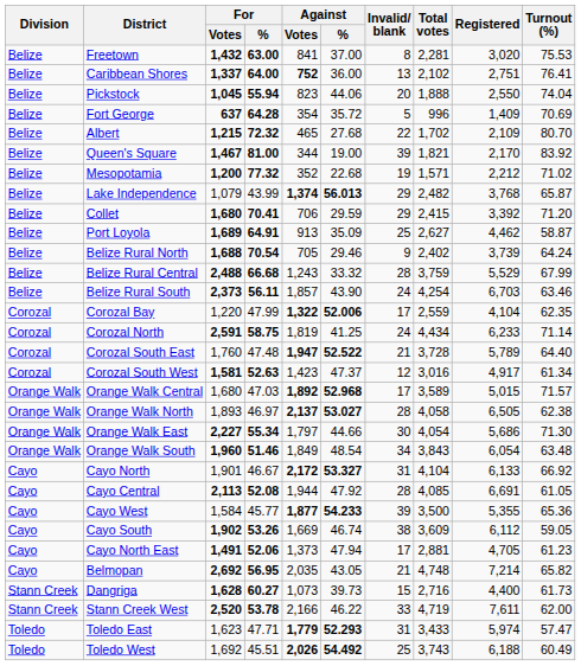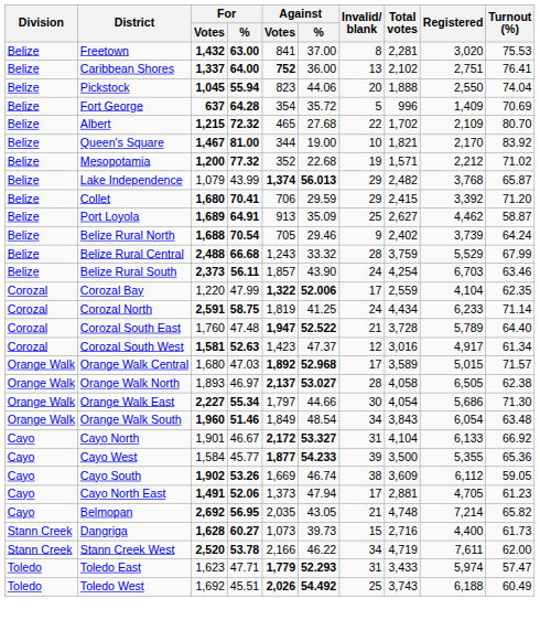 <table class="wikitable sortable" style=text-align:right>
 <tr>
 <th rowspan=2>Division</th>
 <th rowspan=2>District</th>
 <th colspan=2>For</th>
 <th colspan=2>Against</th>
 <th rowspan=2>Invalid/<br>blank</th>
 <th rowspan=2>Total<br>votes</th>
 <th rowspan=2>Registered</th>
 <th rowspan=2>Turnout<br>(%)</th>
 </tr>
 <tr>
 <th>Votes</th>
 <th>%</th>
 <th>Votes</th>
 <th>%</th>
 </tr>
 <tr>
 <td align=left><a href='#'>Belize</a></td>
 <td align=left><a href='#'>Freetown</a></td>
 <td><strong>1,432</strong></td>
 <td><strong>63.00</strong></td>
 <td>841</td>
 <td>37.00</td>
 <td>8</td>
 <td>2,281</td>
 <td>3,020</td>
 <td>75.53</td>
 </tr>
 <tr>
 <td align=left><a href='#'>Belize</a></td>
 <td align=left><a href='#'>Caribbean Shores</a></td>
 <td><strong>1,337</strong></td>
 <td><strong>64.00</strong></td>
 <td><strong>752</strong></td>
 <td>36.00</td>
 <td>13</td>
 <td>2,102</td>
 <td>2,751</td>
 <td>76.41</td>
 </tr>
 <tr>
 <td align=left><a href='#'>Belize</a></td>
 <td align=left><a href='#'>Pickstock</a></td>
 <td><strong>1,045</strong></td>
 <td><strong>55.94</strong></td>
 <td>823</td>
 <td>44.06</td>
 <td>20</td>
 <td>1,888</td>
 <td>2,550</td>
 <td>74.04</td>
 </tr>
 <tr>
 <td align=left><a href='#'>Belize</a></td>
 <td align=left><a href='#'>Fort George</a></td>
 <td><strong>637</strong></td>
 <td><strong>64.28</strong></td>
 <td>354</td>
 <td>35.72</td>
 <td>5</td>
 <td>996</td>
 <td>1,409</td>
 <td>70.69</td>
 </tr>
 <tr>
 <td align=left><a href='#'>Belize</a></td>
 <td align=left><a href='#'>Albert</a></td>
 <td><strong>1,215</strong></td>
 <td><strong>72.32</strong></td>
 <td>465</td>
 <td>27.68</td>
 <td>22</td>
 <td>1,702</td>
 <td>2,109</td>
 <td>80.70</td>
 </tr>
 <tr>
 <td align=left><a href='#'>Belize</a></td>
 <td align=left><a href='#'>Queen's Square</a></td>
 <td><strong>1,467</strong></td>
 <td><strong>81.00</strong></td>
 <td>344</td>
 <td>19.00</td>
-<td>39</td>
+<td>10</td>
 <td>1,821</td>
 <td>2,170</td>
 <td>83.92</td>
 </tr>
 <tr>
 <td align=left><a href='#'>Belize</a></td>
 <td align=left><a href='#'>Mesopotamia</a></td>
 <td><strong>1,200</strong></td>
 <td><strong>77.32</strong></td>
 <td>352</td>
 <td>22.68</td>
 <td>19</td>
 <td>1,571</td>
 <td>2,212</td>
 <td>71.02</td>
 </tr>
 <tr>
 <td align=left><a href='#'>Belize</a></td>
 <td align=left><a href='#'>Lake Independence</a></td>
 <td>1,079</td>
 <td>43.99</td>
 <td><strong>1,374</strong></td>
 <td><strong>56.013</strong></td>
 <td>29</td>
 <td>2,482</td>
 <td>3,768</td>
 <td>65.87</td>
 </tr>
 <tr>
 <td align=left><a href='#'>Belize</a></td>
 <td align=left><a href='#'>Collet</a></td>
 <td><strong>1,680</strong></td>
 <td><strong>70.41</strong></td>
 <td>706</td>
 <td>29.59</td>
 <td>29</td>
 <td>2,415</td>
 <td>3,392</td>
 <td>71.20</td>
 </tr>
 <tr>
 <td align=left><a href='#'>Belize</a></td>
 <td align=left><a href='#'>Port Loyola</a></td>
 <td><strong>1,689</strong></td>
 <td><strong>64.91</strong></td>
 <td>913</td>
 <td>35.09</td>
 <td>25</td>
 <td>2,627</td>
 <td>4,462</td>
 <td>58.87</td>
 </tr>
 <tr>
 <td align=left><a href='#'>Belize</a></td>
 <td align=left><a href='#'>Belize Rural North</a></td>
 <td><strong>1,688</strong></td>
 <td><strong>70.54</strong></td>
 <td>705</td>
 <td>29.46</td>
 <td>9</td>
 <td>2,402</td>
 <td>3,739</td>
 <td>64.24</td>
 </tr>
 <tr>
 <td align=left><a href='#'>Belize</a></td>
 <td align=left><a href='#'>Belize Rural Central</a></td>
 <td><strong>2,488</strong></td>
 <td><strong>66.68</strong></td>
 <td>1,243</td>
 <td>33.32</td>
 <td>28</td>
 <td>3,759</td>
 <td>5,529</td>
 <td>67.99</td>
 </tr>
 <tr>
 <td align=left><a href='#'>Belize</a></td>
 <td align=left><a href='#'>Belize Rural South</a></td>
 <td><strong>2,373</strong></td>
 <td><strong>56.11</strong></td>
 <td>1,857</td>
 <td>43.90</td>
 <td>24</td>
 <td>4,254</td>
 <td>6,703</td>
 <td>63.46</td>
 </tr>
 <tr>
 <td align=left><a href='#'>Corozal</a></td>
 <td align=left><a href='#'>Corozal Bay</a></td>
 <td>1,220</td>
 <td>47.99</td>
 <td><strong>1,322</strong></td>
 <td><strong>52.006</strong></td>
 <td>17</td>
 <td>2,559</td>
 <td>4,104</td>
 <td>62.35</td>
 </tr>
 <tr>
 <td align=left><a href='#'>Corozal</a></td>
 <td align=left><a href='#'>Corozal North</a></td>
 <td><strong>2,591</strong></td>
 <td><strong>58.75</strong></td>
 <td>1,819</td>
 <td>41.25</td>
 <td>24</td>
 <td>4,434</td>
 <td>6,233</td>
 <td>71.14</td>
 </tr>
 <tr>
 <td align=left><a href='#'>Corozal</a></td>
 <td align=left><a href='#'>Corozal South East</a></td>
 <td>1,760</td>
 <td>47.48</td>
 <td><strong>1,947</strong></td>
 <td><strong>52.522</strong></td>
 <td>21</td>
 <td>3,728</td>
 <td>5,789</td>
 <td>64.40</td>
 </tr>
 <tr>
 <td align=left><a href='#'>Corozal</a></td>
 <td align=left><a href='#'>Corozal South West</a></td>
 <td><strong>1,581</strong></td>
 <td><strong>52.63</strong></td>
 <td>1,423</td>
 <td>47.37</td>
 <td>12</td>
 <td>3,016</td>
 <td>4,917</td>
 <td>61.34</td>
 </tr>
 <tr>
 <td align=left><a href='#'>Orange Walk</a></td>
 <td align=left><a href='#'>Orange Walk Central</a></td>
 <td>1,680</td>
 <td>47.03</td>
 <td><strong>1,892</strong></td>
 <td><strong>52.968</strong></td>
 <td>17</td>
 <td>3,589</td>
 <td>5,015</td>
 <td>71.57</td>
 </tr>
 <tr>
 <td align=left><a href='#'>Orange Walk</a></td>
 <td align=left><a href='#'>Orange Walk North</a></td>
 <td>1,893</td>
 <td>46.97</td>
 <td><strong>2,137</strong></td>
 <td><strong>53.027</strong></td>
 <td>28</td>
 <td>4,058</td>
 <td>6,505</td>
 <td>62.38</td>
 </tr>
 <tr>
 <td align=left><a href='#'>Orange Walk</a></td>
 <td align=left><a href='#'>Orange Walk East</a></td>
 <td><strong>2,227</strong></td>
 <td><strong>55.34</strong></td>
 <td>1,797</td>
 <td>44.66</td>
 <td>30</td>
 <td>4,054</td>
 <td>5,686</td>
 <td>71.30</td>
 </tr>
 <tr>
 <td align=left><a href='#'>Orange Walk</a></td>
 <td align=left><a href='#'>Orange Walk South</a></td>
 <td><strong>1,960</strong></td>
 <td><strong>51.46</strong></td>
 <td>1,849</td>
 <td>48.54</td>
 <td>34</td>
 <td>3,843</td>
 <td>6,054</td>
 <td>63.48</td>
 </tr>
 <tr>
 <td align=left><a href='#'>Cayo</a></td>
 <td align=left><a href='#'>Cayo North</a></td>
 <td>1,901</td>
 <td>46.67</td>
 <td><strong>2,172</strong></td>
 <td><strong>53.327</strong></td>
 <td>31</td>
 <td>4,104</td>
 <td>6,133</td>
 <td>66.92</td>
 </tr>
 <tr>
 <td align=left><a href='#'>Cayo</a></td>
-<td align=left><a href='#'>Cayo Central</a></td>
-<td><strong>2,113</strong></td>
-<td><strong>52.08</strong></td>
-<td>1,944</td>
-<td>47.92</td>
-<td>28</td>
-<td>4,085</td>
-<td>6,691</td>
-<td>61.05</td>
-</tr>
-<tr>
-<td align=left><a href='#'>Cayo</a></td>
 <td align=left><a href='#'>Cayo West</a></td>
 <td>1,584</td>
 <td>45.77</td>
 <td><strong>1,877</strong></td>
 <td><strong>54.233</strong></td>
 <td>39</td>
 <td>3,500</td>
 <td>5,355</td>
 <td>65.36</td>
 </tr>
 <tr>
 <td align=left><a href='#'>Cayo</a></td>
 <td align=left><a href='#'>Cayo South</a></td>
 <td><strong>1,902</strong></td>
 <td><strong>53.26</strong></td>
 <td>1,669</td>
 <td>46.74</td>
 <td>38</td>
 <td>3,609</td>
 <td>6,112</td>
 <td>59.05</td>
 </tr>
 <tr>
 <td align=left><a href='#'>Cayo</a></td>
 <td align=left><a href='#'>Cayo North East</a></td>
 <td><strong>1,491</strong></td>
 <td><strong>52.06</strong></td>
 <td>1,373</td>
 <td>47.94</td>
 <td>17</td>
 <td>2,881</td>
 <td>4,705</td>
 <td>61.23</td>
 </tr>
 <tr>
 <td align=left><a href='#'>Cayo</a></td>
 <td align=left><a href='#'>Belmopan</a></td>
 <td><strong>2,692</strong></td>
 <td><strong>56.95</strong></td>
 <td>2,035</td>
 <td>43.05</td>
 <td>21</td>
 <td>4,748</td>
 <td>7,214</td>
 <td>65.82</td>
 </tr>
 <tr>
 <td align=left><a href='#'>Stann Creek</a></td>
 <td align=left><a href='#'>Dangriga</a></td>
 <td><strong>1,628</strong></td>
 <td><strong>60.27</strong></td>
 <td>1,073</td>
 <td>39.73</td>
 <td>15</td>
 <td>2,716</td>
 <td>4,400</td>
 <td>61.73</td>
 </tr>
 <tr>
 <td align=left><a href='#'>Stann Creek</a></td>
 <td align=left><a href='#'>Stann Creek West</a></td>
 <td><strong>2,520</strong></td>
 <td><strong>53.78</strong></td>
 <td>2,166</td>
 <td>46.22</td>
-<td>33</td>
+<td>34</td>
 <td>4,719</td>
 <td>7,611</td>
 <td>62.00</td>
 </tr>
 <tr>
 <td align=left><a href='#'>Toledo</a></td>
 <td align=left><a href='#'>Toledo East</a></td>
 <td>1,623</td>
 <td>47.71</td>
 <td><strong>1,779</strong></td>
 <td><strong>52.293</strong></td>
 <td>31</td>
 <td>3,433</td>
 <td>5,974</td>
 <td>57.47</td>
 </tr>
 <tr>
 <td align=left><a href='#'>Toledo</a></td>
 <td align=left><a href='#'>Toledo West</a></td>
 <td>1,692</td>
 <td>45.51</td>
 <td><strong>2,026</strong></td>
 <td><strong>54.492</strong></td>
 <td>25</td>
 <td>3,743</td>
 <td>6,188</td>
 <td>60.49</td>
 </tr>
 </table>
